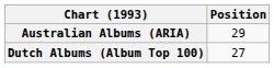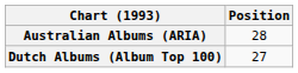 <table class="wikitable plainrowheaders" style="text-align:center">
 <tr>
 <th>Chart (1993)</th>
 <th>Position</th>
 </tr>
 <tr>
 <th scope="row">Australian Albums (ARIA)</th>
-<td>29</td>
+<td>28</td>
 </tr>
 <tr>
 <th scope="row">Dutch Albums (Album Top 100)</th>
 <td>27</td>
 </tr>
 </table>
